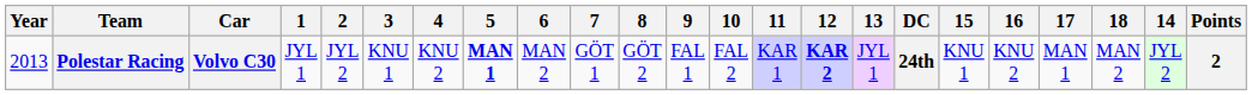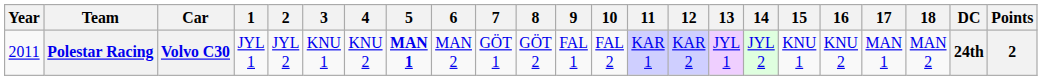 <table class="wikitable" style="text-align:center; font-size:85%">
 <tr>
 <th>Year</th>
 <th>Team</th>
 <th>Car</th>
 <th>1</th>
 <th>2</th>
 <th>3</th>
 <th>4</th>
 <th>5</th>
 <th>6</th>
 <th>7</th>
 <th>8</th>
 <th>9</th>
 <th>10</th>
 <th>11</th>
 <th>12</th>
 <th>13</th>
-<th>DC</th>
+<th>14</th>
 <th>15</th>
 <th>16</th>
 <th>17</th>
 <th>18</th>
-<th>14</th>
+<th>DC</th>
 <th>Points</th>
 </tr>
 <tr>
-<td><a href='#'>2013</a></td>
+<td><a href='#'>2011</a></td>
 <th nowrap><a href='#'>Polestar Racing</a></th>
 <th nowrap><a href='#'>Volvo C30</a></th>
 <td><a href='#'>JYL<br>1</a></td>
 <td><a href='#'>JYL<br>2</a></td>
 <td><a href='#'>KNU<br>1</a></td>
 <td><a href='#'>KNU<br>2</a></td>
 <td><strong><a href='#'>MAN<br>1</a></strong></td>
 <td><a href='#'>MAN<br>2</a></td>
 <td><a href='#'>GÖT<br>1</a></td>
 <td><a href='#'>GÖT<br>2</a></td>
 <td><a href='#'>FAL<br>1</a></td>
 <td><a href='#'>FAL<br>2</a></td>
 <td style="background:#CFCFFF;"><a href='#'>KAR<br>1</a><br></td>
-<td style="background:#CFCFFF;"><strong><a href='#'>KAR<br>2</a><br></strong></td>
+<td style="background:#CFCFFF;"><a href='#'>KAR<br>2</a><br></td>
 <td style="background:#EFCFFF;"><a href='#'>JYL<br>1</a><br></td>
-<th>24th</th>
+<td style="background:#DFFFDF;"><a href='#'>JYL<br>2</a><br></td>
 <td><a href='#'>KNU<br>1</a></td>
 <td><a href='#'>KNU<br>2</a></td>
 <td><a href='#'>MAN<br>1</a></td>
 <td><a href='#'>MAN<br>2</a></td>
-<td style="background:#DFFFDF;"><a href='#'>JYL<br>2</a><br></td>
+<th>24th</th>
 <th>2</th>
 </tr>
 </table>
